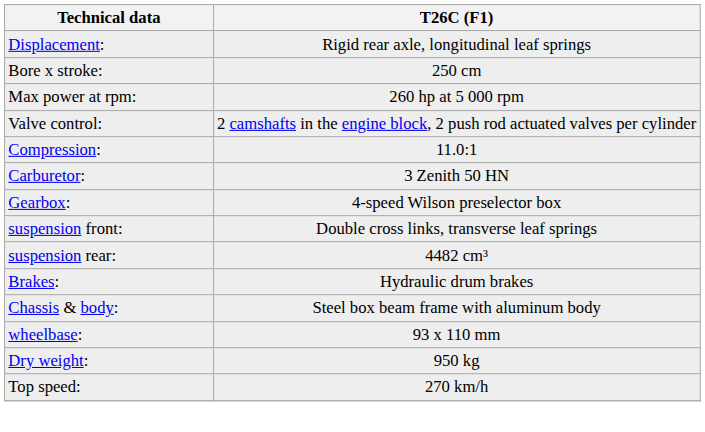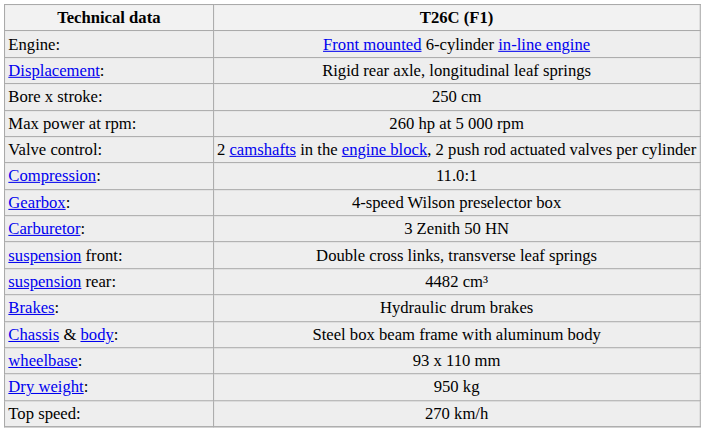 <table class="prettytable">
 <tr ---- bgcolor="#DDDDDD">
 <th width="30%">Technical data</th>
 <th width="70%">T26C (F1)</th>
+</tr>
+<tr ---- bgcolor="#EEEEEE">
+<td>Engine: </td>
+<td align="center"><a href='#'>Front mounted</a> 6-cylinder <a href='#'>in-line engine</a></td>
 </tr>
 <tr ---- bgcolor="#EEEEEE">
 <td><a href='#'>Displacement</a>: </td>
 <td align="center">Rigid rear axle, longitudinal leaf springs</td>
 </tr>
 <tr ---- bgcolor="#EEEEEE">
 <td>Bore x stroke: </td>
 <td align="center">250 cm</td>
 </tr>
 <tr ---- bgcolor="#EEEEEE">
 <td>Max power at rpm: </td>
 <td align="center">260 hp at 5 000 rpm</td>
 </tr>
 <tr ---- bgcolor="#EEEEEE">
 <td>Valve control: </td>
 <td align="center">2 <a href='#'>camshafts</a> in the <a href='#'>engine block</a>, 2 push rod actuated valves per cylinder</td>
 </tr>
 <tr ---- bgcolor="#EEEEEE">
 <td><a href='#'>Compression</a>: </td>
 <td align="center">11.0:1</td>
 </tr>
 <tr ---- bgcolor="#EEEEEE">
+<td><a href='#'>Gearbox</a>: </td>
+<td align="center">4-speed Wilson preselector box</td>
+</tr>
+<tr ---- bgcolor="#EEEEEE">
 <td><a href='#'>Carburetor</a>: </td>
 <td align="center">3 Zenith 50 HN</td>
-</tr>
-<tr ---- bgcolor="#EEEEEE">
-<td><a href='#'>Gearbox</a>: </td>
-<td align="center">4-speed Wilson preselector box</td>
 </tr>
 <tr ---- bgcolor="#EEEEEE">
 <td><a href='#'>suspension</a> front: </td>
 <td align="center">Double cross links, transverse leaf springs</td>
 </tr>
 <tr ---- bgcolor="#EEEEEE">
 <td><a href='#'>suspension</a> rear: </td>
 <td align="center">4482 cm³</td>
 </tr>
 <tr ---- bgcolor="#EEEEEE">
 <td><a href='#'>Brakes</a>: </td>
 <td align="center">Hydraulic drum brakes</td>
 </tr>
 <tr ---- bgcolor="#EEEEEE">
 <td><a href='#'>Chassis</a> & <a href='#'>body</a>: </td>
 <td align="center">Steel box beam frame with aluminum body</td>
 </tr>
 <tr ---- bgcolor="#EEEEEE">
 <td><a href='#'>wheelbase</a>: </td>
 <td align="center">93 x 110 mm</td>
 </tr>
 <tr ---- bgcolor="#EEEEEE">
 <td><a href='#'>Dry weight</a>: </td>
 <td align="center">950 kg</td>
 </tr>
 <tr ---- bgcolor="#EEEEEE">
 <td>Top speed: </td>
 <td align="center">270 km/h</td>
 </tr>
 <tr ---- bgcolor="#EEEEEE">
 </tr>
 </table>
